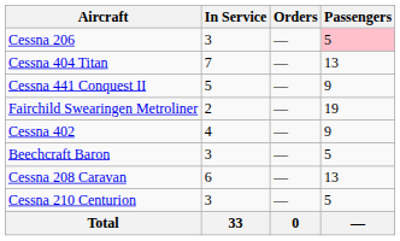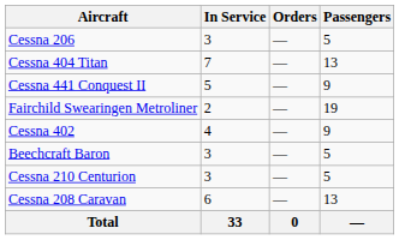 <table class="wikitable" style="margin:1em auto; border-collapse:collapse">
 <tr>
 <th>Aircraft</th>
 <th>In Service</th>
 <th>Orders</th>
 <th>Passengers</th>
 </tr>
 <tr>
 <td><a href='#'>Cessna 206</a></td>
 <td>3</td>
 <td>—</td>
-<td style="background: pink;">5</td>
+<td>5</td>
 </tr>
 <tr>
 <td><a href='#'>Cessna 404 Titan</a></td>
 <td>7</td>
 <td>—</td>
 <td>13</td>
 </tr>
 <tr>
 <td><a href='#'>Cessna 441 Conquest II</a></td>
 <td>5</td>
 <td>—</td>
 <td>9</td>
 </tr>
 <tr>
 <td><a href='#'>Fairchild Swearingen Metroliner</a></td>
 <td>2</td>
 <td>—</td>
 <td>19</td>
 </tr>
 <tr>
 <td><a href='#'>Cessna 402</a></td>
 <td>4</td>
 <td>—</td>
 <td>9</td>
 </tr>
 <tr>
 <td><a href='#'>Beechcraft Baron</a></td>
 <td>3</td>
 <td>—</td>
 <td>5</td>
 </tr>
 <tr>
+<td><a href='#'>Cessna 210 Centurion</a></td>
+<td>3</td>
+<td>—</td>
+<td>5</td>
+</tr>
+<tr>
 <td><a href='#'>Cessna 208 Caravan</a></td>
 <td>6</td>
 <td>—</td>
 <td>13</td>
-</tr>
-<tr>
-<td><a href='#'>Cessna 210 Centurion</a></td>
-<td>3</td>
-<td>—</td>
-<td>5</td>
 </tr>
 <tr>
 <th>Total</th>
 <th>33</th>
 <th>0</th>
 <th>—</th>
 </tr>
 </table>
